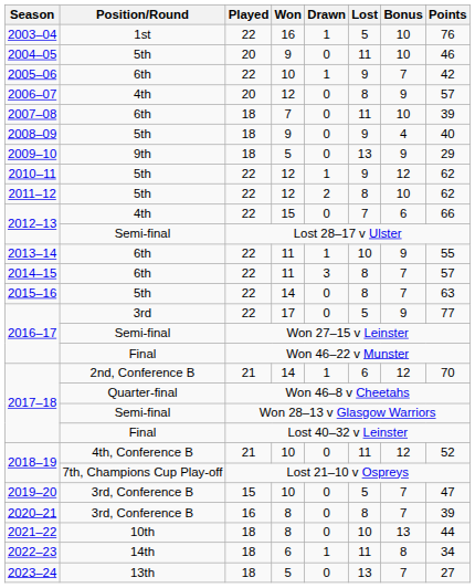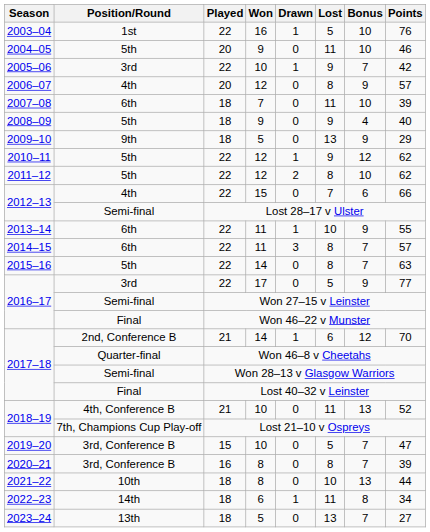 <table class="wikitable" style="text-align:center">
 <tr>
 <th>Season</th>
 <th>Position/Round</th>
 <th>Played</th>
 <th>Won</th>
 <th>Drawn</th>
 <th>Lost</th>
 <th>Bonus</th>
 <th>Points</th>
 </tr>
 <tr>
 <td><a href='#'>2003–04</a></td>
 <td>1st</td>
 <td>22</td>
 <td>16</td>
 <td>1</td>
 <td>5</td>
 <td>10</td>
 <td>76</td>
 </tr>
 <tr>
 <td><a href='#'>2004–05</a></td>
 <td>5th</td>
 <td>20</td>
 <td>9</td>
 <td>0</td>
 <td>11</td>
 <td>10</td>
 <td>46</td>
 </tr>
 <tr>
 <td><a href='#'>2005–06</a></td>
-<td>6th</td>
+<td>3rd</td>
 <td>22</td>
 <td>10</td>
 <td>1</td>
 <td>9</td>
 <td>7</td>
 <td>42</td>
 </tr>
 <tr>
 <td><a href='#'>2006–07</a></td>
 <td>4th</td>
 <td>20</td>
 <td>12</td>
 <td>0</td>
 <td>8</td>
 <td>9</td>
 <td>57</td>
 </tr>
 <tr>
 <td><a href='#'>2007–08</a></td>
 <td>6th</td>
 <td>18</td>
 <td>7</td>
 <td>0</td>
 <td>11</td>
 <td>10</td>
 <td>39</td>
 </tr>
 <tr>
 <td><a href='#'>2008–09</a></td>
 <td>5th</td>
 <td>18</td>
 <td>9</td>
 <td>0</td>
 <td>9</td>
 <td>4</td>
 <td>40</td>
 </tr>
 <tr>
 <td><a href='#'>2009–10</a></td>
 <td>9th</td>
 <td>18</td>
 <td>5</td>
 <td>0</td>
 <td>13</td>
 <td>9</td>
 <td>29</td>
 </tr>
 <tr>
 <td><a href='#'>2010–11</a></td>
 <td>5th</td>
 <td>22</td>
 <td>12</td>
 <td>1</td>
 <td>9</td>
 <td>12</td>
 <td>62</td>
 </tr>
 <tr>
 <td><a href='#'>2011–12</a></td>
 <td>5th</td>
 <td>22</td>
 <td>12</td>
 <td>2</td>
 <td>8</td>
 <td>10</td>
 <td>62</td>
 </tr>
 <tr>
 <td rowspan="2"><a href='#'>2012–13</a></td>
 <td>4th</td>
 <td>22</td>
 <td>15</td>
 <td>0</td>
 <td>7</td>
 <td>6</td>
 <td>66</td>
 </tr>
 <tr>
 <td>Semi-final</td>
 <td colspan="7">Lost 28–17 v <a href='#'>Ulster</a></td>
 </tr>
 <tr>
 <td><a href='#'>2013–14</a></td>
 <td>6th</td>
 <td>22</td>
 <td>11</td>
 <td>1</td>
 <td>10</td>
 <td>9</td>
 <td>55</td>
 </tr>
 <tr>
 <td><a href='#'>2014–15</a></td>
 <td>6th</td>
 <td>22</td>
 <td>11</td>
 <td>3</td>
 <td>8</td>
 <td>7</td>
 <td>57</td>
 </tr>
 <tr>
 <td><a href='#'>2015–16</a></td>
 <td>5th</td>
 <td>22</td>
 <td>14</td>
 <td>0</td>
 <td>8</td>
 <td>7</td>
 <td>63</td>
 </tr>
 <tr>
 <td rowspan="3"><a href='#'>2016–17</a></td>
 <td>3rd</td>
 <td>22</td>
 <td>17</td>
 <td>0</td>
 <td>5</td>
 <td>9</td>
 <td>77</td>
 </tr>
 <tr>
 <td>Semi-final</td>
 <td colspan="7">Won 27–15 v <a href='#'>Leinster</a></td>
 </tr>
 <tr>
 <td>Final</td>
 <td colspan="7">Won 46–22 v <a href='#'>Munster</a></td>
 </tr>
 <tr>
 <td rowspan="4"><a href='#'>2017–18</a></td>
 <td>2nd, Conference B</td>
 <td>21</td>
 <td>14</td>
 <td>1</td>
 <td>6</td>
 <td>12</td>
 <td>70</td>
 </tr>
 <tr>
 <td>Quarter-final</td>
 <td colspan="7">Won 46–8 v <a href='#'>Cheetahs</a></td>
 </tr>
 <tr>
 <td>Semi-final</td>
 <td colspan="7">Won 28–13 v <a href='#'>Glasgow Warriors</a></td>
 </tr>
 <tr>
 <td>Final</td>
 <td colspan="7">Lost 40–32 v <a href='#'>Leinster</a></td>
 </tr>
 <tr>
 <td rowspan="2"><a href='#'>2018–19</a></td>
 <td>4th, Conference B</td>
 <td>21</td>
 <td>10</td>
 <td>0</td>
 <td>11</td>
-<td>12</td>
+<td>13</td>
 <td>52</td>
 </tr>
 <tr>
 <td>7th, Champions Cup Play-off</td>
 <td colspan="7">Lost 21–10 v <a href='#'>Ospreys</a></td>
 </tr>
 <tr>
 <td><a href='#'>2019–20</a></td>
 <td>3rd, Conference B</td>
 <td>15</td>
 <td>10</td>
 <td>0</td>
 <td>5</td>
 <td>7</td>
 <td>47</td>
 </tr>
 <tr>
 <td><a href='#'>2020–21</a></td>
 <td>3rd, Conference B</td>
 <td>16</td>
 <td>8</td>
 <td>0</td>
 <td>8</td>
 <td>7</td>
 <td>39</td>
 </tr>
 <tr>
 <td><a href='#'>2021–22</a></td>
 <td>10th</td>
 <td>18</td>
 <td>8</td>
 <td>0</td>
 <td>10</td>
 <td>13</td>
 <td>44</td>
 </tr>
 <tr>
 <td><a href='#'>2022–23</a></td>
 <td>14th</td>
 <td>18</td>
 <td>6</td>
 <td>1</td>
 <td>11</td>
 <td>8</td>
 <td>34</td>
 </tr>
 <tr>
 <td><a href='#'>2023–24</a></td>
 <td>13th</td>
 <td>18</td>
 <td>5</td>
 <td>0</td>
 <td>13</td>
 <td>7</td>
 <td>27</td>
 </tr>
 </table>
